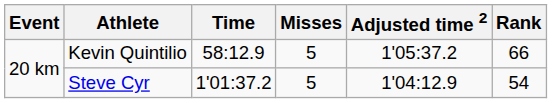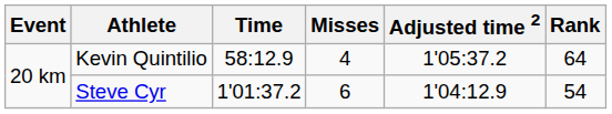 <table class="wikitable" style="font-size:90%">
 <tr>
 <th>Event</th>
 <th>Athlete</th>
 <th>Time</th>
 <th>Misses</th>
 <th>Adjusted time <sup>2</sup></th>
 <th>Rank</th>
 </tr>
 <tr>
 <td rowspan="2">20 km</td>
 <td>Kevin Quintilio</td>
 <td align="center">58:12.9</td>
-<td align="center">5</td>
+<td align="center">4</td>
 <td align="center">1'05:37.2</td>
-<td align="center">66</td>
+<td align="center">64</td>
 </tr>
 <tr>
 <td><a href='#'>Steve Cyr</a></td>
 <td align="center">1'01:37.2</td>
-<td align="center">5</td>
+<td align="center">6</td>
 <td align="center">1'04:12.9</td>
 <td align="center">54</td>
 </tr>
 </table>
